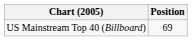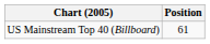 <table class="wikitable">
 <tr>
 <th>Chart (2005)</th>
 <th>Position</th>
 </tr>
 <tr>
 <td>US Mainstream Top 40 (<em>Billboard</em>)</td>
-<td align="center">69</td>
+<td align="center">61</td>
 </tr>
 </table>
